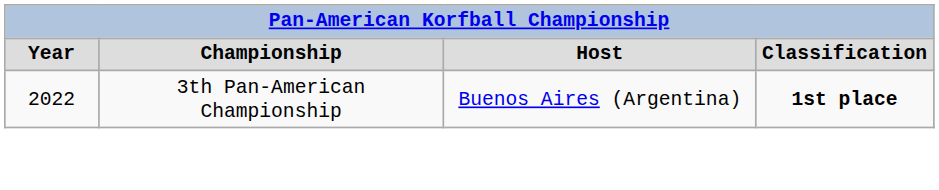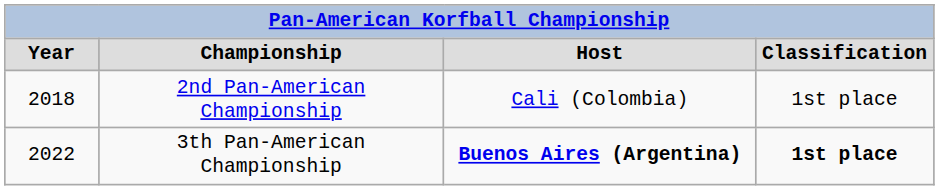 <table class="wikitable" style=font-size:90%>
 <tr align=center style="background:#B0C4DE;">
 <td colspan=4><strong><a href='#'>Pan-American Korfball Championship</a></strong></td>
 </tr>
 <tr align=center bgcolor="#dddddd">
 <td width=50><strong>Year</strong></td>
 <td width=200><strong>Championship</strong></td>
 <td width=180><strong>Host</strong></td>
 <td width=100><strong>Classification</strong></td>
 </tr>
 <tr align=center>
+<td>2018</td>
+<td><a href='#'>2nd Pan-American Championship</a></td>
+<td><a href='#'>Cali</a> (Colombia)</td>
+<td align="center">1st place</td>
+</tr>
+<tr align=center>
 <td>2022</td>
 <td>3th Pan-American Championship</td>
-<td><a href='#'>Buenos Aires</a> (Argentina)</td>
+<td><strong><a href='#'>Buenos Aires</a> (Argentina)</strong></td>
 <td align="center"><strong>1st place</strong></td>
 </tr>
 </table>
